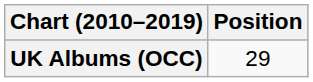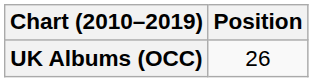 <table class="wikitable plainrowheaders" style="text-align:center">
 <tr>
 <th scope="col">Chart (2010–2019)</th>
 <th scope="col">Position</th>
 </tr>
 <tr>
 <th scope="row">UK Albums (OCC)</th>
-<td>29</td>
+<td>26</td>
 </tr>
 </table>
